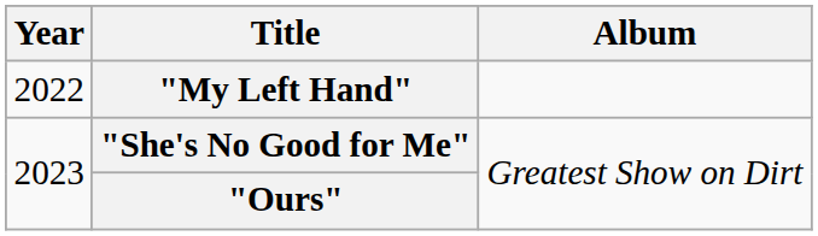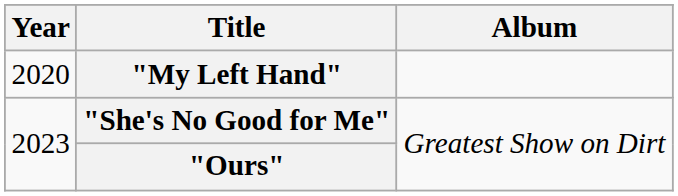 <table class="wikitable plainrowheaders" style="text-align:center;">
 <tr>
 <th scope="col">Year</th>
 <th scope="col">Title</th>
 <th scope="col">Album</th>
 </tr>
 <tr>
-<td>2022</td>
+<td>2020</td>
 <th scope="row">"My Left Hand"</th>
 <td></td>
 </tr>
 <tr>
 <td rowspan="2">2023</td>
 <th scope="row">"She's No Good for Me"</th>
 <td rowspan="2"><em>Greatest Show on Dirt</em></td>
 </tr>
 <tr>
 <th scope="row">"Ours"</th>
 </tr>
 </table>
